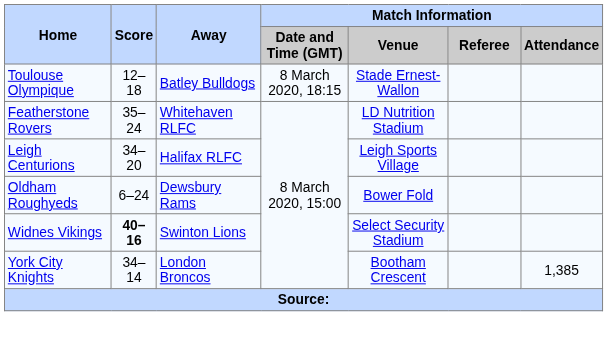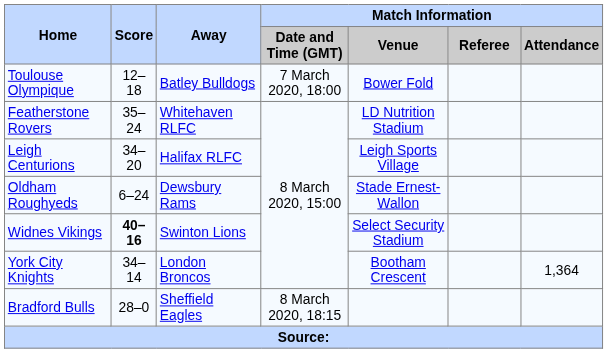 <table border=1 style="border-collapse:collapse; font-size:90%; text-align:center;" cellpadding=3 cellspacing=0 width=100%>
 <tr bgcolor=#C1D8FF>
 <th rowspan=2 width=19%>Home</th>
 <th rowspan=2 width=6%>Score</th>
 <th rowspan=2 width=19%>Away</th>
 <th colspan=4>Match Information</th>
 </tr>
 <tr bgcolor=#CCCCCC>
 <th width=17%>Date and Time (GMT)</th>
 <th width=19%>Venue</th>
 <th width=13%>Referee</th>
 <th width=7%>Attendance</th>
 </tr>
 <tr bgcolor=#F5FAFF>
 <td align=left> <a href='#'>Toulouse Olympique</a></td>
 <td>12–18</td>
 <td align=left> <a href='#'>Batley Bulldogs</a></td>
-<td>8 March 2020, 18:15</td>
-<td><a href='#'>Stade Ernest-Wallon</a></td>
+<td>7 March 2020, 18:00</td>
+<td><a href='#'>Bower Fold</a></td>
 <td></td>
 <td></td>
 </tr>
 <tr bgcolor=#F5FAFF>
 <td align=left> <a href='#'>Featherstone Rovers</a></td>
 <td>35–24</td>
 <td align=left> <a href='#'>Whitehaven RLFC</a></td>
 <td Rowspan=5>8 March 2020, 15:00</td>
 <td><a href='#'>LD Nutrition Stadium</a></td>
 <td></td>
 <td></td>
 </tr>
 <tr bgcolor=#F5FAFF>
 <td align=left> <a href='#'>Leigh Centurions</a></td>
 <td>34–20</td>
 <td align=left> <a href='#'>Halifax RLFC</a></td>
 <td><a href='#'>Leigh Sports Village</a></td>
 <td></td>
 <td></td>
 </tr>
 <tr bgcolor=#F5FAFF>
 <td align=left> <a href='#'>Oldham Roughyeds</a></td>
 <td>6–24</td>
 <td align=left> <a href='#'>Dewsbury Rams</a></td>
-<td><a href='#'>Bower Fold</a></td>
+<td><a href='#'>Stade Ernest-Wallon</a></td>
 <td></td>
 <td></td>
 </tr>
 <tr bgcolor=#F5FAFF>
 <td align=left> <a href='#'>Widnes Vikings</a></td>
 <td><strong>40–16</strong></td>
 <td align=left> <a href='#'>Swinton Lions</a></td>
 <td><a href='#'>Select Security Stadium</a></td>
 <td></td>
 <td></td>
 </tr>
 <tr bgcolor=#F5FAFF>
 <td align=left> <a href='#'>York City Knights</a></td>
 <td>34–14</td>
 <td align=left> <a href='#'>London Broncos</a></td>
 <td><a href='#'>Bootham Crescent</a></td>
 <td></td>
-<td>1,385</td>
+<td>1,364</td>
+</tr>
+<tr bgcolor=#F5FAFF>
+<td align=left> <a href='#'>Bradford Bulls</a></td>
+<td>28–0</td>
+<td align=left> <a href='#'>Sheffield Eagles</a></td>
+<td>8 March 2020, 18:15</td>
+<td></td>
+<td></td>
+<td></td>
 </tr>
 <tr style="background:#c1d8ff;">
 <th colspan=7>Source:</th>
 </tr>
 </table>
